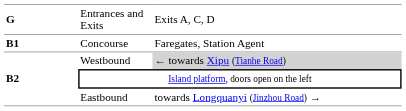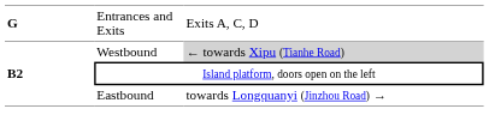 <table cellspacing=0 cellpadding=3>
 <tr>
 <td style="border-top:solid 1px gray;border-bottom:solid 1px gray;" width=100><strong>G</strong></td>
 <td style="border-top:solid 1px gray;border-bottom:solid 1px gray;" width=100>Entrances and Exits</td>
 <td style="border-top:solid 1px gray;border-bottom:solid 1px gray;" width=350>Exits A, C, D</td>
-</tr>
-<tr>
-<td style="border-bottom:solid 1px gray;"><strong>B1</strong></td>
-<td style="border-bottom:solid 1px gray;">Concourse</td>
-<td style="border-bottom:solid 1px gray;">Faregates, Station Agent</td>
 </tr>
 <tr>
 <td style="border-bottom:solid 1px gray;" rowspan=3><strong>B2</strong></td>
 <td>Westbound</td>
 <td style="background: lightgrey;">←  towards <a href='#'>Xipu</a> <small>(<a href='#'>Tianhe Road</a>)</small></td>
 </tr>
 <tr>
 <td style="border-right:solid 2px black;border-left:solid 2px black;border-top:solid 2px black;border-bottom:solid 2px black;text-align:center;" colspan=2><small><a href='#'>Island platform</a>, doors open on the left</small></td>
 </tr>
 <tr>
 <td style="border-bottom:solid 1px gray;">Eastbound</td>
 <td style="border-bottom:solid 1px gray;">  towards <a href='#'>Longquanyi</a> <small>(<a href='#'>Jinzhou Road</a>)</small> →</td>
 </tr>
 </table>
